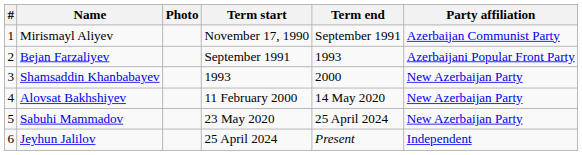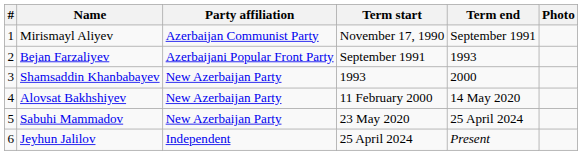 <table class=wikitable align="center">
 <tr>
 <th>#</th>
 <th>Name</th>
-<th>Photo</th>
+<th>Party affiliation</th>
 <th>Term start</th>
 <th>Term end</th>
-<th>Party affiliation</th>
+<th>Photo</th>
 </tr>
 <tr>
 <td>1</td>
 <td>Mirismayl Aliyev</td>
-<td></td>
+<td><a href='#'>Azerbaijan Communist Party</a></td>
 <td>November 17, 1990</td>
 <td>September 1991</td>
-<td><a href='#'>Azerbaijan Communist Party</a></td>
+<td></td>
 </tr>
 <tr>
 <td>2</td>
 <td><a href='#'>Bejan Farzaliyev</a></td>
-<td></td>
+<td><a href='#'>Azerbaijani Popular Front Party</a></td>
 <td>September 1991</td>
 <td>1993</td>
-<td><a href='#'>Azerbaijani Popular Front Party</a></td>
+<td></td>
 </tr>
 <tr>
 <td>3</td>
 <td><a href='#'>Shamsaddin Khanbabayev</a></td>
-<td></td>
+<td><a href='#'>New Azerbaijan Party</a></td>
 <td>1993</td>
 <td>2000</td>
-<td><a href='#'>New Azerbaijan Party</a></td>
+<td></td>
 </tr>
 <tr>
 <td>4</td>
 <td><a href='#'>Alovsat Bakhshiyev</a></td>
-<td></td>
+<td><a href='#'>New Azerbaijan Party</a></td>
 <td>11 February 2000</td>
 <td>14 May 2020</td>
-<td><a href='#'>New Azerbaijan Party</a></td>
+<td></td>
 </tr>
 <tr>
 <td>5</td>
 <td><a href='#'>Sabuhi Mammadov</a></td>
-<td></td>
+<td><a href='#'>New Azerbaijan Party</a></td>
 <td>23 May 2020</td>
 <td>25 April 2024</td>
-<td><a href='#'>New Azerbaijan Party</a></td>
+<td></td>
 </tr>
 <tr>
 <td>6</td>
 <td><a href='#'>Jeyhun Jalilov</a></td>
-<td></td>
+<td><a href='#'>Independent</a></td>
 <td>25 April 2024</td>
 <td><em>Present</em></td>
-<td><a href='#'>Independent</a></td>
+<td></td>
 </tr>
 </table>
